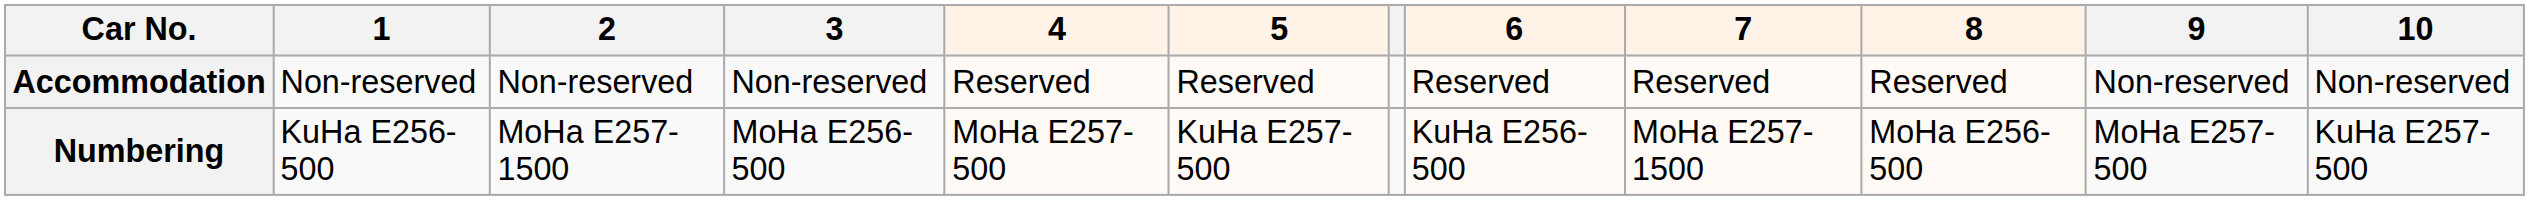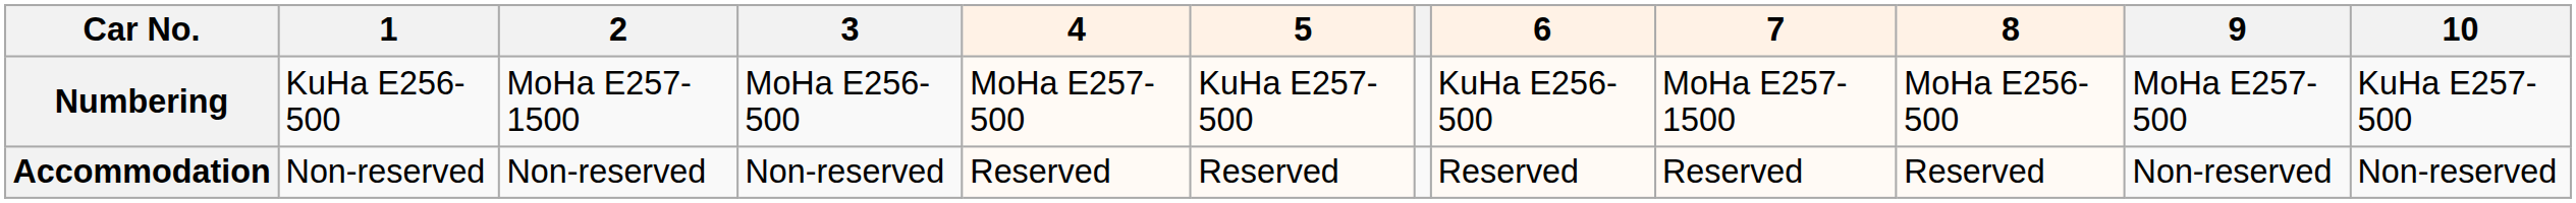 <table class="wikitable">
 <tr>
 <th>Car No.</th>
 <th>1</th>
 <th>2</th>
 <th>3</th>
 <th style="background: #FFF2E6">4</th>
 <th style="background: #FFF2E6">5</th>
 <th></th>
 <th style="background: #FFF2E6">6</th>
 <th style="background: #FFF2E6">7</th>
 <th style="background: #FFF2E6">8</th>
 <th>9</th>
 <th>10</th>
 </tr>
 <tr>
+<th>Numbering</th>
+<td>KuHa E256-500</td>
+<td>MoHa E257-1500</td>
+<td>MoHa E256-500</td>
+<td style="background: #FFFAF5">MoHa E257-500</td>
+<td style="background: #FFFAF5">KuHa E257-500</td>
+<td></td>
+<td style="background: #FFFAF5">KuHa E256-500</td>
+<td style="background: #FFFAF5">MoHa E257-1500</td>
+<td style="background: #FFFAF5">MoHa E256-500</td>
+<td>MoHa E257-500</td>
+<td>KuHa E257-500</td>
+</tr>
+<tr>
 <th>Accommodation</th>
 <td>Non-reserved</td>
 <td>Non-reserved</td>
 <td>Non-reserved</td>
 <td style="background: #FFFAF5">Reserved</td>
 <td style="background: #FFFAF5">Reserved</td>
 <td></td>
 <td style="background: #FFFAF5">Reserved</td>
 <td style="background: #FFFAF5">Reserved</td>
 <td style="background: #FFFAF5">Reserved</td>
 <td>Non-reserved</td>
 <td>Non-reserved</td>
 </tr>
-<tr>
-<th>Numbering</th>
-<td>KuHa E256-500</td>
-<td>MoHa E257-1500</td>
-<td>MoHa E256-500</td>
-<td style="background: #FFFAF5">MoHa E257-500</td>
-<td style="background: #FFFAF5">KuHa E257-500</td>
-<td></td>
-<td style="background: #FFFAF5">KuHa E256-500</td>
-<td style="background: #FFFAF5">MoHa E257-1500</td>
-<td style="background: #FFFAF5">MoHa E256-500</td>
-<td>MoHa E257-500</td>
-<td>KuHa E257-500</td>
-</tr>
 </table>
